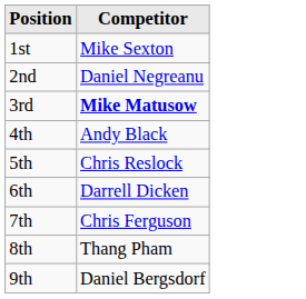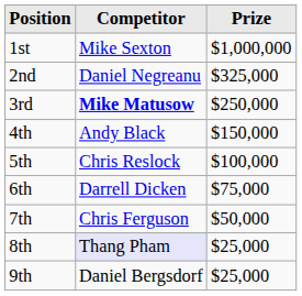 <table class="wikitable">
 <tr>
 <th style="background: #E9E9E9;">Position</th>
 <th style="background: #E9E9E9;">Competitor</th>
+<th style="background: #E9E9E9;">Prize</th>
 </tr>
 <tr>
 <td>1st</td>
 <td><a href='#'>Mike Sexton</a></td>
+<td>$1,000,000</td>
 </tr>
 <tr>
 <td>2nd</td>
 <td><a href='#'>Daniel Negreanu</a></td>
+<td>$325,000</td>
 </tr>
 <tr>
 <td>3rd</td>
 <td><strong><a href='#'>Mike Matusow</a></strong></td>
+<td>$250,000</td>
 </tr>
 <tr>
 <td>4th</td>
 <td><a href='#'>Andy Black</a></td>
+<td>$150,000</td>
 </tr>
 <tr>
 <td>5th</td>
 <td><a href='#'>Chris Reslock</a></td>
+<td>$100,000</td>
 </tr>
 <tr>
 <td>6th</td>
 <td><a href='#'>Darrell Dicken</a></td>
+<td>$75,000</td>
 </tr>
 <tr>
 <td>7th</td>
 <td><a href='#'>Chris Ferguson</a></td>
+<td>$50,000</td>
 </tr>
 <tr>
 <td>8th</td>
-<td>Thang Pham</td>
+<td style="background: lavender;">Thang Pham</td>
+<td>$25,000</td>
 </tr>
 <tr>
 <td>9th</td>
 <td>Daniel Bergsdorf</td>
+<td>$25,000</td>
 </tr>
 </table>
